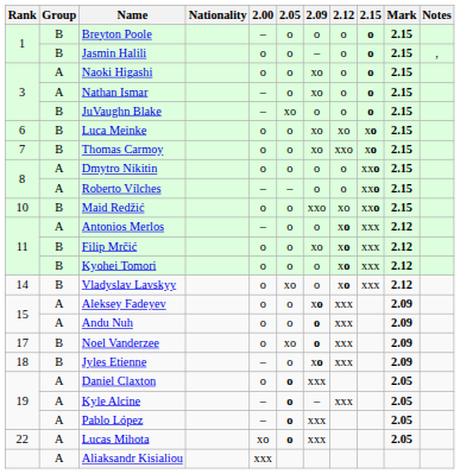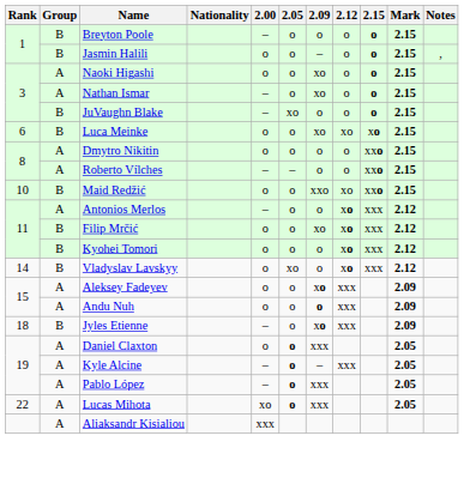 <table class="wikitable sortable" style="text-align:center">
 <tr>
 <th>Rank</th>
 <th>Group</th>
 <th>Name</th>
 <th>Nationality</th>
 <th>2.00</th>
 <th>2.05</th>
 <th>2.09</th>
 <th>2.12</th>
 <th>2.15</th>
 <th>Mark</th>
 <th>Notes</th>
 </tr>
 <tr bgcolor=ddffdd>
 <td rowspan="2">1</td>
 <td>B</td>
 <td align="left"><a href='#'>Breyton Poole</a></td>
 <td align="left"></td>
 <td>–</td>
 <td>o</td>
 <td>o</td>
 <td>o</td>
 <td><strong>o</strong></td>
 <td><strong>2.15</strong></td>
 <td></td>
 </tr>
 <tr bgcolor="ddffdd">
 <td>B</td>
 <td align="left"><a href='#'>Jasmin Halili</a></td>
 <td align="left"></td>
 <td>o</td>
 <td>o</td>
 <td>–</td>
 <td>o</td>
 <td><strong>o</strong></td>
 <td><strong>2.15</strong></td>
 <td>, </td>
 </tr>
 <tr bgcolor="ddffdd">
 <td rowspan="3">3</td>
 <td>A</td>
 <td align="left"><a href='#'>Naoki Higashi</a></td>
 <td align="left"></td>
 <td>o</td>
 <td>o</td>
 <td>xo</td>
 <td>o</td>
 <td><strong>o</strong></td>
 <td><strong>2.15</strong></td>
 <td></td>
 </tr>
 <tr bgcolor="ddffdd">
 <td>A</td>
 <td align="left"><a href='#'>Nathan Ismar</a></td>
 <td align="left"></td>
 <td>–</td>
 <td>o</td>
 <td>xo</td>
 <td>o</td>
 <td><strong>o</strong></td>
 <td><strong>2.15</strong></td>
 <td></td>
 </tr>
 <tr bgcolor="ddffdd">
 <td>B</td>
 <td align="left"><a href='#'>JuVaughn Blake</a></td>
 <td align="left"></td>
 <td>–</td>
 <td>xo</td>
 <td>o</td>
 <td>o</td>
 <td><strong>o</strong></td>
 <td><strong>2.15</strong></td>
 <td></td>
 </tr>
 <tr bgcolor="ddffdd">
 <td>6</td>
 <td>B</td>
 <td align="left"><a href='#'>Luca Meinke</a></td>
 <td align="left"></td>
 <td>o</td>
 <td>o</td>
 <td>xo</td>
 <td>xo</td>
-<td>x<strong>o</strong></td>
-<td><strong>2.15</strong></td>
-<td></td>
-</tr>
-<tr bgcolor="ddffdd">
-<td>7</td>
-<td>B</td>
-<td align="left"><a href='#'>Thomas Carmoy</a></td>
-<td align="left"></td>
-<td>o</td>
-<td>o</td>
-<td>xo</td>
-<td>xxo</td>
 <td>x<strong>o</strong></td>
 <td><strong>2.15</strong></td>
 <td></td>
 </tr>
 <tr bgcolor="ddffdd">
 <td rowspan="2">8</td>
 <td>A</td>
 <td align="left"><a href='#'>Dmytro Nikitin</a></td>
 <td align="left"></td>
 <td>o</td>
 <td>o</td>
 <td>o</td>
 <td>o</td>
 <td>xx<strong>o</strong></td>
 <td><strong>2.15</strong></td>
 <td></td>
 </tr>
 <tr bgcolor="ddffdd">
 <td>A</td>
 <td align="left"><a href='#'>Roberto Vílches</a></td>
 <td align="left"></td>
 <td>–</td>
 <td>–</td>
 <td>o</td>
 <td>o</td>
 <td>xx<strong>o</strong></td>
 <td><strong>2.15</strong></td>
 <td></td>
 </tr>
 <tr bgcolor="ddffdd">
 <td>10</td>
 <td>B</td>
 <td align="left"><a href='#'>Maid Redžić</a></td>
 <td align="left"></td>
 <td>o</td>
 <td>o</td>
 <td>xxo</td>
 <td>xo</td>
 <td>xx<strong>o</strong></td>
 <td><strong>2.15</strong></td>
 <td></td>
 </tr>
 <tr bgcolor="ddffdd">
 <td rowspan="3">11</td>
 <td>A</td>
 <td align="left"><a href='#'>Antonios Merlos</a></td>
 <td align="left"></td>
 <td>–</td>
 <td>o</td>
 <td>o</td>
 <td>x<strong>o</strong></td>
 <td>xxx</td>
 <td><strong>2.12</strong></td>
 <td></td>
 </tr>
 <tr bgcolor="ddffdd">
 <td>B</td>
 <td align="left"><a href='#'>Filip Mrčić</a></td>
 <td align="left"></td>
 <td>o</td>
 <td>o</td>
 <td>xo</td>
 <td>x<strong>o</strong></td>
 <td>xxx</td>
 <td><strong>2.12</strong></td>
 <td></td>
 </tr>
 <tr bgcolor="ddffdd">
 <td>B</td>
 <td align="left"><a href='#'>Kyohei Tomori</a></td>
 <td align="left"></td>
 <td>o</td>
 <td>o</td>
 <td>o</td>
 <td>x<strong>o</strong></td>
 <td>xxx</td>
 <td><strong>2.12</strong></td>
 <td></td>
 </tr>
 <tr>
 <td>14</td>
 <td>B</td>
 <td align="left"><a href='#'>Vladyslav Lavskyy</a></td>
 <td align="left"></td>
 <td>o</td>
 <td>xo</td>
 <td>o</td>
 <td>x<strong>o</strong></td>
 <td>xxx</td>
 <td><strong>2.12</strong></td>
 <td></td>
 </tr>
 <tr>
 <td rowspan="2">15</td>
 <td>A</td>
 <td align="left"><a href='#'>Aleksey Fadeyev</a></td>
 <td align="left"></td>
 <td>o</td>
 <td>o</td>
 <td>x<strong>o</strong></td>
 <td>xxx</td>
 <td></td>
 <td><strong>2.09</strong></td>
 <td></td>
 </tr>
 <tr>
 <td>A</td>
 <td align="left"><a href='#'>Andu Nuh</a></td>
 <td align="left"></td>
 <td>o</td>
 <td>o</td>
 <td><strong>o</strong></td>
 <td>xxx</td>
 <td></td>
 <td><strong>2.09</strong></td>
 <td></td>
 </tr>
 <tr>
-<td>17</td>
-<td>B</td>
-<td align="left"><a href='#'>Noel Vanderzee</a></td>
-<td align="left"></td>
-<td>o</td>
-<td>xo</td>
-<td><strong>o</strong></td>
-<td>xxx</td>
-<td></td>
-<td><strong>2.09</strong></td>
-<td></td>
-</tr>
-<tr>
 <td>18</td>
 <td>B</td>
 <td align="left"><a href='#'>Jyles Etienne</a></td>
 <td align="left"></td>
 <td>–</td>
 <td>o</td>
 <td>x<strong>o</strong></td>
 <td>xxx</td>
 <td></td>
 <td><strong>2.09</strong></td>
 <td></td>
 </tr>
 <tr>
 <td rowspan="3">19</td>
 <td>A</td>
 <td align="left"><a href='#'>Daniel Claxton</a></td>
 <td align="left"></td>
 <td>o</td>
 <td><strong>o</strong></td>
 <td>xxx</td>
 <td></td>
 <td></td>
 <td><strong>2.05</strong></td>
 <td></td>
 </tr>
 <tr>
 <td>A</td>
 <td align="left"><a href='#'>Kyle Alcine</a></td>
 <td align="left"></td>
 <td>–</td>
 <td><strong>o</strong></td>
 <td>–</td>
 <td>xxx</td>
 <td></td>
 <td><strong>2.05</strong></td>
 <td></td>
 </tr>
 <tr>
 <td>A</td>
 <td align="left"><a href='#'>Pablo López</a></td>
 <td align="left"></td>
 <td>–</td>
 <td><strong>o</strong></td>
 <td>xxx</td>
 <td></td>
 <td></td>
 <td><strong>2.05</strong></td>
 <td></td>
 </tr>
 <tr>
 <td>22</td>
 <td>A</td>
 <td align="left"><a href='#'>Lucas Mihota</a></td>
 <td align="left"></td>
 <td>xo</td>
 <td><strong>o</strong></td>
 <td>xxx</td>
 <td></td>
 <td></td>
 <td><strong>2.05</strong></td>
 <td></td>
 </tr>
 <tr>
 <td></td>
 <td>A</td>
 <td align="left"><a href='#'>Aliaksandr Kisialiou</a></td>
 <td align="left"></td>
 <td>xxx</td>
 <td></td>
 <td></td>
 <td></td>
 <td></td>
 <td></td>
 <td></td>
 </tr>
 </table>
